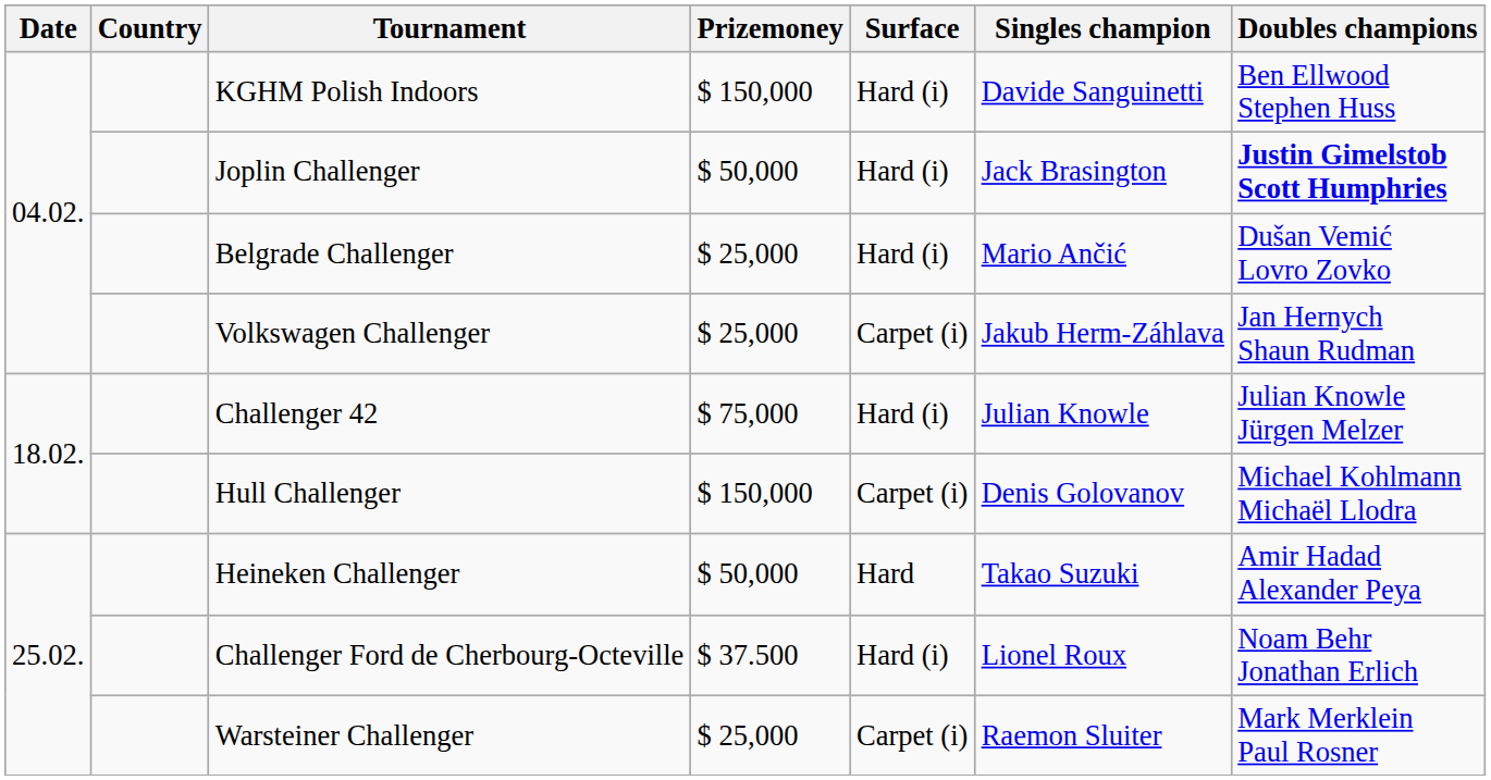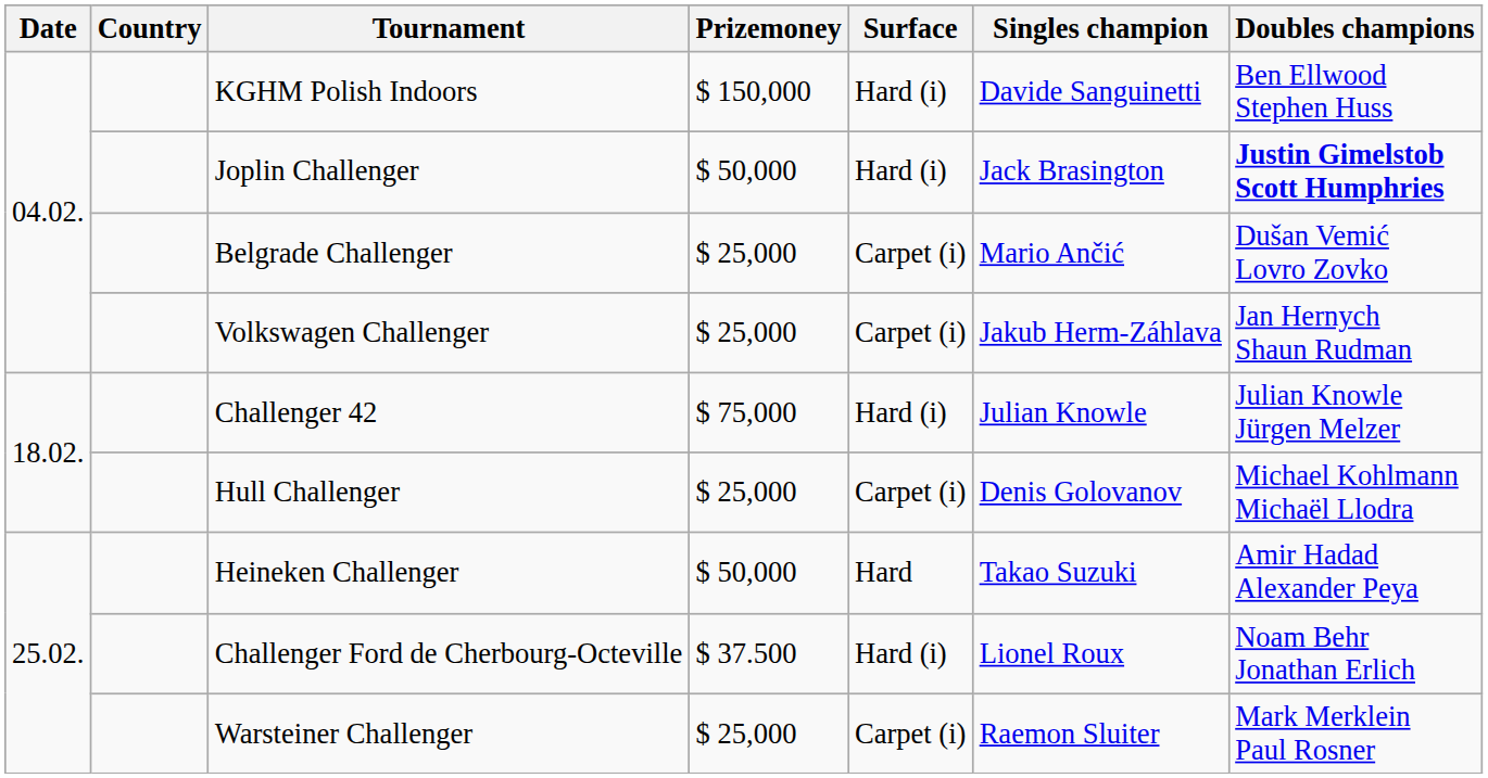 <table class="sortable wikitable" style=font-size:97%>
 <tr>
 <th>Date</th>
 <th>Country</th>
 <th>Tournament</th>
 <th>Prizemoney</th>
 <th>Surface</th>
 <th>Singles champion</th>
 <th>Doubles champions</th>
 </tr>
 <tr>
 <td rowspan="4">04.02.</td>
 <td></td>
 <td>KGHM Polish Indoors</td>
 <td>$ 150,000</td>
 <td>Hard (i)</td>
 <td> <a href='#'>Davide Sanguinetti</a></td>
 <td> <a href='#'>Ben Ellwood</a><br> <a href='#'>Stephen Huss</a></td>
 </tr>
 <tr>
 <td></td>
 <td>Joplin Challenger</td>
 <td>$ 50,000</td>
 <td>Hard (i)</td>
 <td> <a href='#'>Jack Brasington</a></td>
 <td><strong> <a href='#'>Justin Gimelstob</a><br> <a href='#'>Scott Humphries</a></strong></td>
 </tr>
 <tr>
 <td></td>
 <td>Belgrade Challenger</td>
 <td>$ 25,000</td>
-<td>Hard (i)</td>
+<td>Carpet (i)</td>
 <td> <a href='#'>Mario Ančić</a></td>
 <td> <a href='#'>Dušan Vemić</a><br> <a href='#'>Lovro Zovko</a></td>
 </tr>
 <tr>
 <td></td>
 <td>Volkswagen Challenger</td>
 <td>$ 25,000</td>
 <td>Carpet (i)</td>
 <td> <a href='#'>Jakub Herm-Záhlava</a></td>
 <td> <a href='#'>Jan Hernych</a><br> <a href='#'>Shaun Rudman</a></td>
 </tr>
 <tr>
 <td rowspan="2">18.02.</td>
 <td></td>
 <td>Challenger 42</td>
 <td>$ 75,000</td>
 <td>Hard (i)</td>
 <td> <a href='#'>Julian Knowle</a></td>
 <td> <a href='#'>Julian Knowle</a><br> <a href='#'>Jürgen Melzer</a></td>
 </tr>
 <tr>
 <td></td>
 <td>Hull Challenger</td>
-<td>$ 150,000</td>
+<td>$ 25,000</td>
 <td>Carpet (i)</td>
 <td> <a href='#'>Denis Golovanov</a></td>
 <td> <a href='#'>Michael Kohlmann</a><br> <a href='#'>Michaël Llodra</a></td>
 </tr>
 <tr>
 <td rowspan="3">25.02.</td>
 <td></td>
 <td>Heineken Challenger</td>
 <td>$ 50,000</td>
 <td>Hard</td>
 <td> <a href='#'>Takao Suzuki</a></td>
 <td> <a href='#'>Amir Hadad</a><br> <a href='#'>Alexander Peya</a></td>
 </tr>
 <tr>
 <td></td>
 <td>Challenger Ford de Cherbourg-Octeville</td>
 <td>$ 37.500</td>
 <td>Hard (i)</td>
 <td> <a href='#'>Lionel Roux</a></td>
 <td> <a href='#'>Noam Behr</a><br> <a href='#'>Jonathan Erlich</a></td>
 </tr>
 <tr>
 <td></td>
 <td>Warsteiner Challenger</td>
 <td>$ 25,000</td>
 <td>Carpet (i)</td>
 <td> <a href='#'>Raemon Sluiter</a></td>
 <td> <a href='#'>Mark Merklein</a><br> <a href='#'>Paul Rosner</a></td>
 </tr>
 </table>
